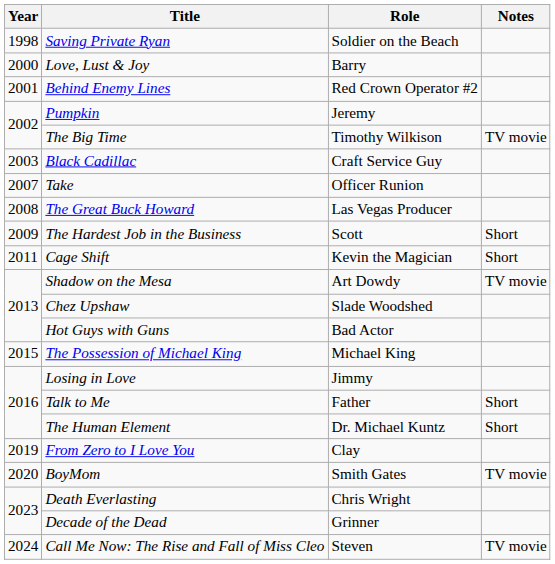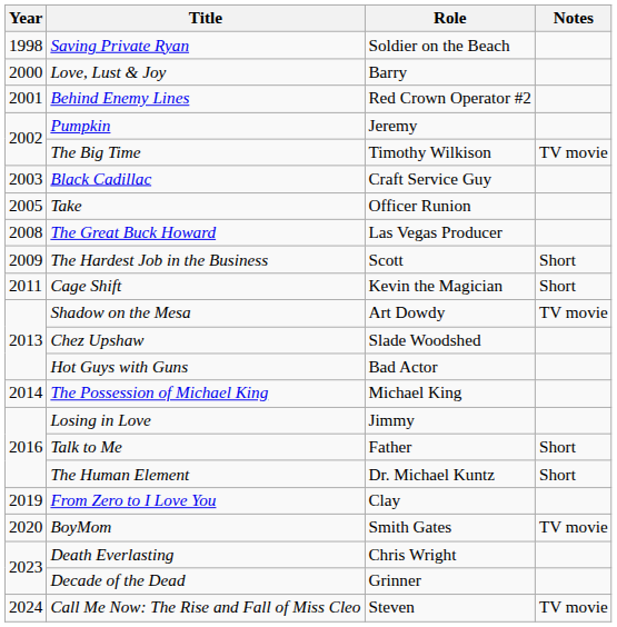 <table class="wikitable sortable">
 <tr>
 <th>Year</th>
 <th>Title</th>
 <th>Role</th>
 <th>Notes</th>
 </tr>
 <tr>
 <td>1998</td>
 <td><em><a href='#'>Saving Private Ryan</a></em></td>
 <td>Soldier on the Beach</td>
 <td></td>
 </tr>
 <tr>
 <td>2000</td>
 <td><em>Love, Lust & Joy</em></td>
 <td>Barry</td>
 <td></td>
 </tr>
 <tr>
 <td>2001</td>
 <td><em><a href='#'>Behind Enemy Lines</a></em></td>
 <td>Red Crown Operator #2</td>
 <td></td>
 </tr>
 <tr>
 <td rowspan="2">2002</td>
 <td><em><a href='#'>Pumpkin</a></em></td>
 <td>Jeremy</td>
 <td></td>
 </tr>
 <tr>
 <td><em>The Big Time</em></td>
 <td>Timothy Wilkison</td>
 <td>TV movie</td>
 </tr>
 <tr>
 <td>2003</td>
 <td><em><a href='#'>Black Cadillac</a></em></td>
 <td>Craft Service Guy</td>
 <td></td>
 </tr>
 <tr>
-<td>2007</td>
+<td>2005</td>
 <td><em>Take</em></td>
 <td>Officer Runion</td>
 <td></td>
 </tr>
 <tr>
 <td>2008</td>
 <td><em><a href='#'>The Great Buck Howard</a></em></td>
 <td>Las Vegas Producer</td>
 <td></td>
 </tr>
 <tr>
 <td>2009</td>
 <td><em>The Hardest Job in the Business</em></td>
 <td>Scott</td>
 <td>Short</td>
 </tr>
 <tr>
 <td>2011</td>
 <td><em>Cage Shift</em></td>
 <td>Kevin the Magician</td>
 <td>Short</td>
 </tr>
 <tr>
 <td rowspan="3">2013</td>
 <td><em>Shadow on the Mesa</em></td>
 <td>Art Dowdy</td>
 <td>TV movie</td>
 </tr>
 <tr>
 <td><em>Chez Upshaw</em></td>
 <td>Slade Woodshed</td>
 <td></td>
 </tr>
 <tr>
 <td><em>Hot Guys with Guns</em></td>
 <td>Bad Actor</td>
 <td></td>
 </tr>
 <tr>
-<td>2015</td>
+<td>2014</td>
 <td><em><a href='#'>The Possession of Michael King</a></em></td>
 <td>Michael King</td>
 <td></td>
 </tr>
 <tr>
 <td rowspan="3">2016</td>
 <td><em>Losing in Love</em></td>
 <td>Jimmy</td>
 <td></td>
 </tr>
 <tr>
 <td><em>Talk to Me</em></td>
 <td>Father</td>
 <td>Short</td>
 </tr>
 <tr>
 <td><em>The Human Element</em></td>
 <td>Dr. Michael Kuntz</td>
 <td>Short</td>
 </tr>
 <tr>
 <td>2019</td>
 <td><em><a href='#'>From Zero to I Love You</a></em></td>
 <td>Clay</td>
 <td></td>
 </tr>
 <tr>
 <td>2020</td>
 <td><em>BoyMom</em></td>
 <td>Smith Gates</td>
 <td>TV movie</td>
 </tr>
 <tr>
 <td rowspan="2">2023</td>
 <td><em>Death Everlasting</em></td>
 <td>Chris Wright</td>
 <td></td>
 </tr>
 <tr>
 <td><em>Decade of the Dead</em></td>
 <td>Grinner</td>
 <td></td>
 </tr>
 <tr>
 <td>2024</td>
 <td><em>Call Me Now: The Rise and Fall of Miss Cleo</em></td>
 <td>Steven</td>
 <td>TV movie</td>
 </tr>
 </table>
